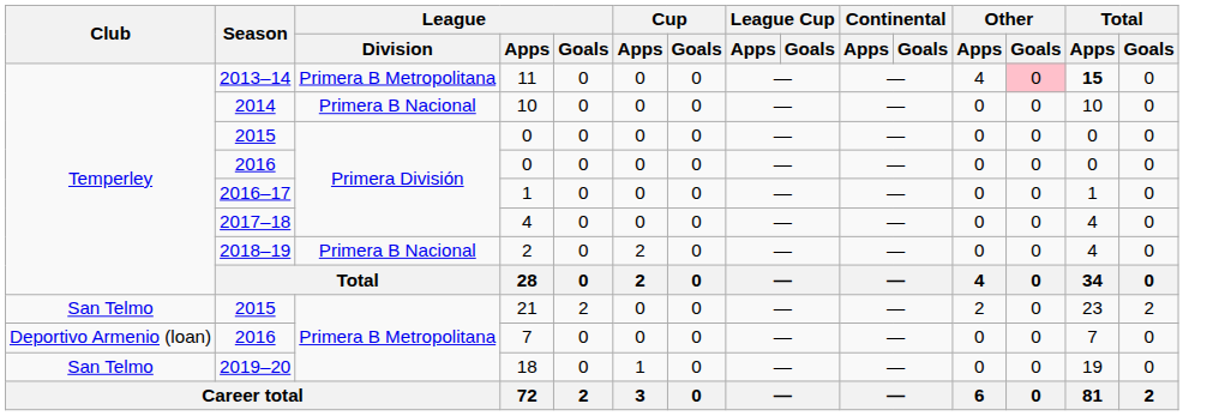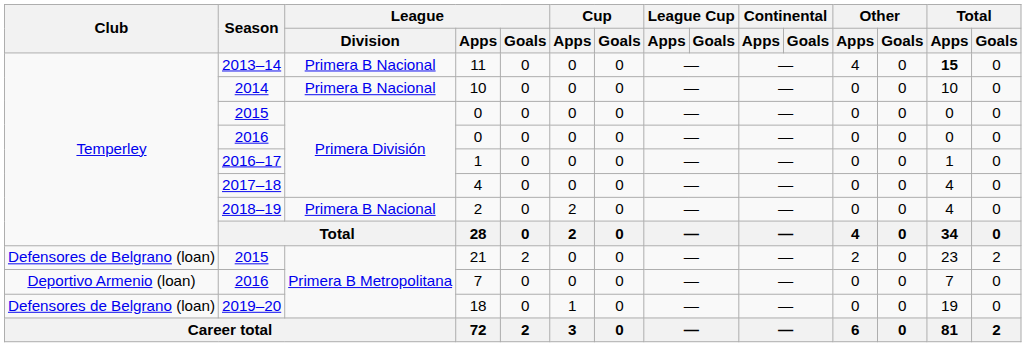 <table class="wikitable" style="text-align:center">
 <tr>
 <th rowspan="2">Club</th>
 <th rowspan="2">Season</th>
 <th colspan="3">League</th>
 <th colspan="2">Cup</th>
 <th colspan="2">League Cup</th>
 <th colspan="2">Continental</th>
 <th colspan="2">Other</th>
 <th colspan="2">Total</th>
 </tr>
 <tr>
 <th>Division</th>
 <th>Apps</th>
 <th>Goals</th>
 <th>Apps</th>
 <th>Goals</th>
 <th>Apps</th>
 <th>Goals</th>
 <th>Apps</th>
 <th>Goals</th>
 <th>Apps</th>
 <th>Goals</th>
 <th>Apps</th>
 <th>Goals</th>
 </tr>
 <tr>
 <td rowspan="8"><a href='#'>Temperley</a></td>
 <td><a href='#'>2013–14</a></td>
-<td rowspan="1"><a href='#'>Primera B Metropolitana</a></td>
+<td rowspan="1"><a href='#'>Primera B Nacional</a></td>
 <td>11</td>
 <td>0</td>
 <td>0</td>
 <td>0</td>
 <td colspan="2">—</td>
 <td colspan="2">—</td>
 <td>4</td>
-<td style="background: pink;">0</td>
+<td>0</td>
 <td><strong>15</strong></td>
 <td>0</td>
 </tr>
 <tr>
 <td><a href='#'>2014</a></td>
 <td rowspan="1"><a href='#'>Primera B Nacional</a></td>
 <td>10</td>
 <td>0</td>
 <td>0</td>
 <td>0</td>
 <td colspan="2">—</td>
 <td colspan="2">—</td>
 <td>0</td>
 <td>0</td>
 <td>10</td>
 <td>0</td>
 </tr>
 <tr>
 <td><a href='#'>2015</a></td>
 <td rowspan="4"><a href='#'>Primera División</a></td>
 <td>0</td>
 <td>0</td>
 <td>0</td>
 <td>0</td>
 <td colspan="2">—</td>
 <td colspan="2">—</td>
 <td>0</td>
 <td>0</td>
 <td>0</td>
 <td>0</td>
 </tr>
 <tr>
 <td><a href='#'>2016</a></td>
 <td>0</td>
 <td>0</td>
 <td>0</td>
 <td>0</td>
 <td colspan="2">—</td>
 <td colspan="2">—</td>
 <td>0</td>
 <td>0</td>
 <td>0</td>
 <td>0</td>
 </tr>
 <tr>
 <td><a href='#'>2016–17</a></td>
 <td>1</td>
 <td>0</td>
 <td>0</td>
 <td>0</td>
 <td colspan="2">—</td>
 <td colspan="2">—</td>
 <td>0</td>
 <td>0</td>
 <td>1</td>
 <td>0</td>
 </tr>
 <tr>
 <td><a href='#'>2017–18</a></td>
 <td>4</td>
 <td>0</td>
 <td>0</td>
 <td>0</td>
 <td colspan="2">—</td>
 <td colspan="2">—</td>
 <td>0</td>
 <td>0</td>
 <td>4</td>
 <td>0</td>
 </tr>
 <tr>
 <td><a href='#'>2018–19</a></td>
 <td rowspan="1"><a href='#'>Primera B Nacional</a></td>
 <td>2</td>
 <td>0</td>
 <td>2</td>
 <td>0</td>
 <td colspan="2">—</td>
 <td colspan="2">—</td>
 <td>0</td>
 <td>0</td>
 <td>4</td>
 <td>0</td>
 </tr>
 <tr>
 <th colspan="2">Total</th>
 <th>28</th>
 <th>0</th>
 <th>2</th>
 <th>0</th>
 <th colspan="2">—</th>
 <th colspan="2">—</th>
 <th>4</th>
 <th>0</th>
 <th>34</th>
 <th>0</th>
 </tr>
 <tr>
-<td rowspan="1"><a href='#'>San Telmo</a></td>
+<td rowspan="1"><a href='#'>Defensores de Belgrano</a> (loan)</td>
 <td><a href='#'>2015</a></td>
 <td rowspan="3"><a href='#'>Primera B Metropolitana</a></td>
 <td>21</td>
 <td>2</td>
 <td>0</td>
 <td>0</td>
 <td colspan="2">—</td>
 <td colspan="2">—</td>
 <td>2</td>
 <td>0</td>
 <td>23</td>
 <td>2</td>
 </tr>
 <tr>
 <td rowspan="1"><a href='#'>Deportivo Armenio</a> (loan)</td>
 <td><a href='#'>2016</a></td>
 <td>7</td>
 <td>0</td>
 <td>0</td>
 <td>0</td>
 <td colspan="2">—</td>
 <td colspan="2">—</td>
 <td>0</td>
 <td>0</td>
 <td>7</td>
 <td>0</td>
 </tr>
 <tr>
-<td rowspan="1"><a href='#'>San Telmo</a></td>
+<td rowspan="1"><a href='#'>Defensores de Belgrano</a> (loan)</td>
 <td><a href='#'>2019–20</a></td>
 <td>18</td>
 <td>0</td>
 <td>1</td>
 <td>0</td>
 <td colspan="2">—</td>
 <td colspan="2">—</td>
 <td>0</td>
 <td>0</td>
 <td>19</td>
 <td>0</td>
 </tr>
 <tr>
 <th colspan="3">Career total</th>
 <th>72</th>
 <th>2</th>
 <th>3</th>
 <th>0</th>
 <th colspan="2">—</th>
 <th colspan="2">—</th>
 <th>6</th>
 <th>0</th>
 <th>81</th>
 <th>2</th>
 </tr>
 </table>
